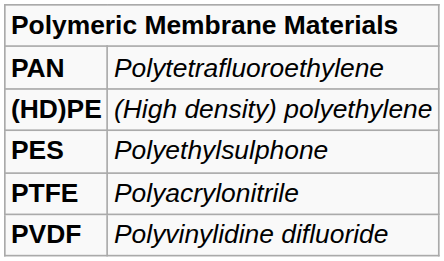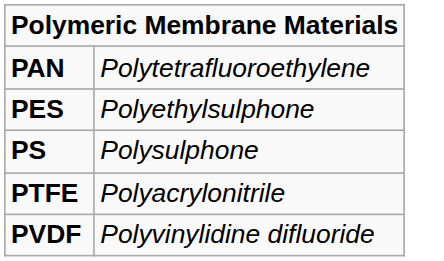 <table class="wikitable">
 <tr>
 <td colspan="2"><strong>Polymeric Membrane Materials</strong></td>
 </tr>
 <tr>
 <td><strong>PAN</strong></td>
 <td><em>Polytetrafluoroethylene</em></td>
 </tr>
 <tr>
-<td><strong>(HD)PE</strong></td>
-<td><em>(High density) polyethylene</em></td>
+<td><strong>PES</strong></td>
+<td><em>Polyethylsulphone</em></td>
 </tr>
 <tr>
-<td><strong>PES</strong></td>
-<td><em>Polyethylsulphone</em></td>
+<td><strong>PS</strong></td>
+<td><em>Polysulphone</em></td>
 </tr>
 <tr>
 <td><strong>PTFE</strong></td>
 <td><em>Polyacrylonitrile</em></td>
 </tr>
 <tr>
 <td><strong>PVDF</strong></td>
 <td><em>Polyvinylidine difluoride</em></td>
 </tr>
 </table>
